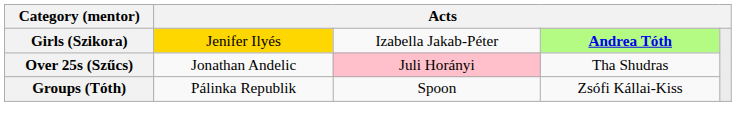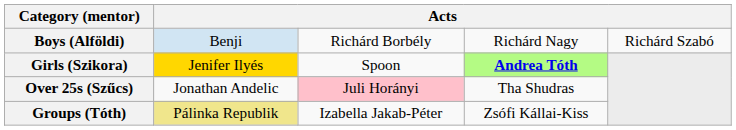 <table class="wikitable" style="text-align:center">
 <tr>
 <th spope="col" style="width:150px;">Category (mentor)</th>
 <th scope="col" colspan="4" style="width:600px;">Acts</th>
 </tr>
 <tr>
+<th scope="col">Boys (Alföldi)</th>
+<td bgcolor="#d1e5f3">Benji</td>
+<td>Richárd Borbély</td>
+<td>Richárd Nagy</td>
+<td>Richárd Szabó</td>
+</tr>
+<tr>
 <th scope="col">Girls (Szikora)</th>
 <td style="background: gold;">Jenifer Ilyés</td>
-<td>Izabella Jakab-Péter</td>
+<td>Spoon</td>
 <td bgcolor="#B4FB84"><strong><a href='#'>Andrea Tóth</a></strong></td>
 <td rowspan=3 bgcolor="ececec"></td>
 </tr>
 <tr>
 <th scope="col">Over 25s (Szűcs)</th>
 <td>Jonathan Andelic</td>
 <td bgcolor="pink">Juli Horányi</td>
 <td>Tha Shudras</td>
 </tr>
 <tr>
 <th scope="col">Groups (Tóth)</th>
-<td>Pálinka Republik</td>
-<td>Spoon</td>
+<td style="background: khaki;">Pálinka Republik</td>
+<td>Izabella Jakab-Péter</td>
 <td>Zsófi Kállai-Kiss</td>
 </tr>
 </table>
